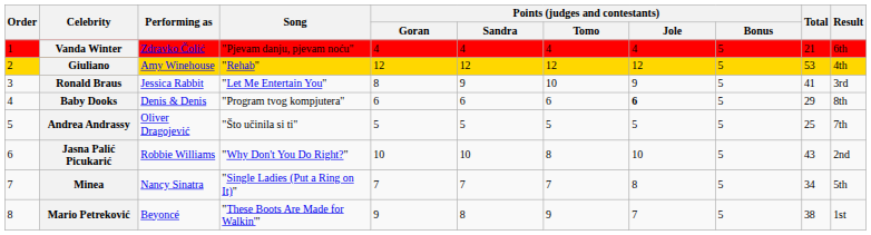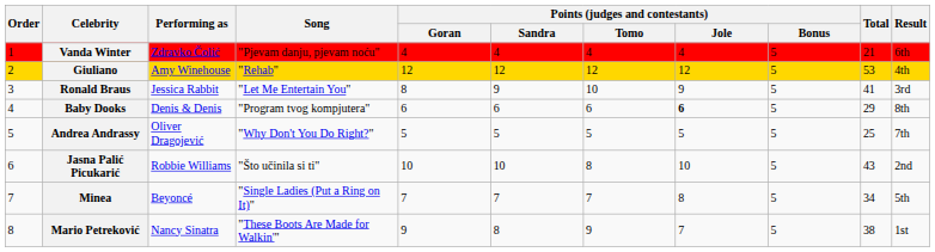 <table class=wikitable>
 <tr>
 <th rowspan="2">Order</th>
 <th rowspan="2">Celebrity</th>
 <th rowspan="2">Performing as</th>
 <th rowspan="2">Song</th>
 <th colspan="5" style="width:50%;">Points (judges and contestants)</th>
 <th rowspan="2">Total</th>
 <th rowspan="2">Result</th>
 </tr>
 <tr>
 <th style="width:10%;">Goran</th>
 <th style="width:10%;">Sandra</th>
 <th style="width:10%;">Tomo</th>
 <th style="width:10%;">Jole</th>
 <th style="width:10%;">Bonus</th>
 </tr>
 <tr bgcolor="red">
 <td>1</td>
 <th scope="row">Vanda Winter</th>
 <td><a href='#'>Zdravko Čolić</a></td>
 <td>"Pjevam danju, pjevam noću"</td>
 <td>4</td>
 <td>4</td>
 <td>4</td>
 <td>4</td>
 <td>5</td>
 <td>21</td>
 <td>6th</td>
 </tr>
 <tr bgcolor="gold">
 <td>2</td>
 <th scope="row">Giuliano</th>
 <td><a href='#'>Amy Winehouse</a></td>
 <td>"<a href='#'>Rehab</a>"</td>
 <td>12</td>
 <td>12</td>
 <td>12</td>
 <td>12</td>
 <td>5</td>
 <td>53</td>
 <td>4th</td>
 </tr>
 <tr>
 <td>3</td>
 <th scope="row">Ronald Braus</th>
 <td><a href='#'>Jessica Rabbit</a></td>
 <td>"<a href='#'>Let Me Entertain You</a>"</td>
 <td>8</td>
 <td>9</td>
 <td>10</td>
 <td>9</td>
 <td>5</td>
 <td>41</td>
 <td>3rd</td>
 </tr>
 <tr>
 <td>4</td>
 <th scope="row">Baby Dooks</th>
 <td><a href='#'>Denis & Denis</a></td>
 <td>"Program tvog kompjutera"</td>
 <td>6</td>
 <td>6</td>
 <td>6</td>
 <td><strong>6</strong></td>
 <td>5</td>
 <td>29</td>
 <td>8th</td>
 </tr>
 <tr>
 <td>5</td>
 <th scope="row">Andrea Andrassy</th>
 <td><a href='#'>Oliver Dragojević</a></td>
-<td>"Što učinila si ti"</td>
+<td>"<a href='#'>Why Don't You Do Right?</a>"</td>
 <td>5</td>
 <td>5</td>
 <td>5</td>
 <td>5</td>
 <td>5</td>
 <td>25</td>
 <td>7th</td>
 </tr>
 <tr>
 <td>6</td>
 <th scope="row">Jasna Palić Picukarić</th>
 <td><a href='#'>Robbie Williams</a></td>
-<td>"<a href='#'>Why Don't You Do Right?</a>"</td>
+<td>"Što učinila si ti"</td>
 <td>10</td>
 <td>10</td>
 <td>8</td>
 <td>10</td>
 <td>5</td>
 <td>43</td>
 <td>2nd</td>
 </tr>
 <tr>
 <td>7</td>
 <th scope="row">Minea</th>
-<td><a href='#'>Nancy Sinatra</a></td>
+<td><a href='#'>Beyoncé</a></td>
 <td>"<a href='#'>Single Ladies (Put a Ring on It)</a>"</td>
 <td>7</td>
 <td>7</td>
 <td>7</td>
 <td>8</td>
 <td>5</td>
 <td>34</td>
 <td>5th</td>
 </tr>
 <tr>
 <td>8</td>
 <th scope="row">Mario Petreković</th>
-<td><a href='#'>Beyoncé</a></td>
+<td><a href='#'>Nancy Sinatra</a></td>
 <td>"<a href='#'>These Boots Are Made for Walkin'</a>"</td>
 <td>9</td>
 <td>8</td>
 <td>9</td>
 <td>7</td>
 <td>5</td>
 <td>38</td>
 <td>1st</td>
 </tr>
 </table>
